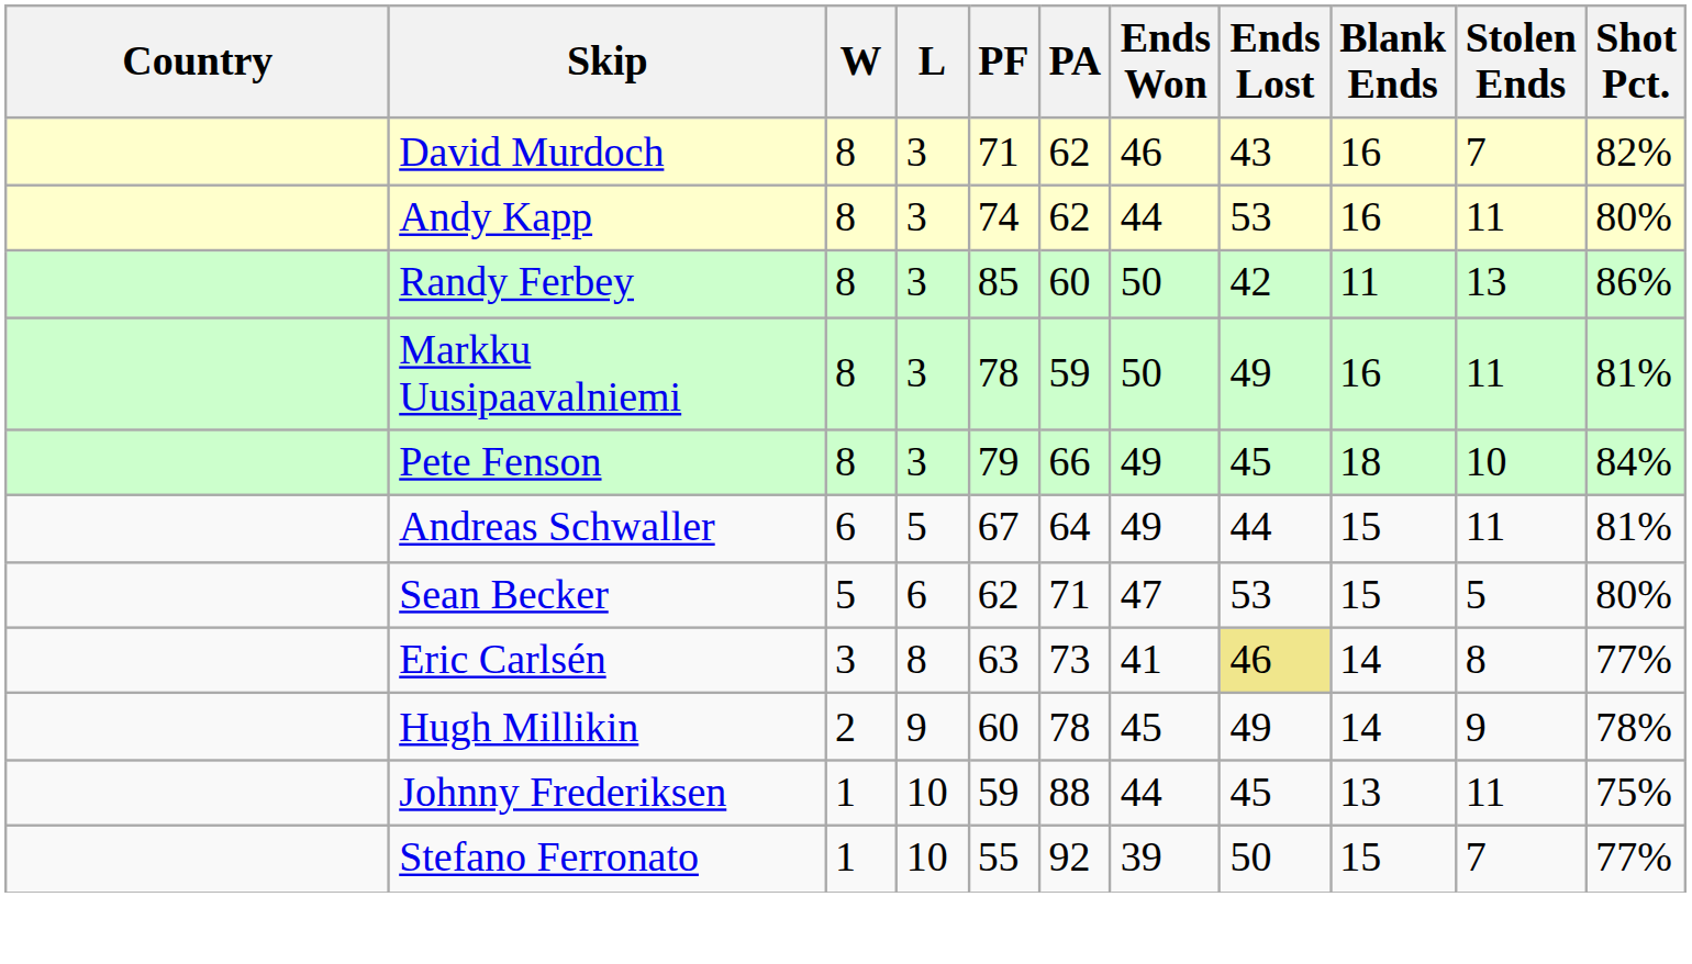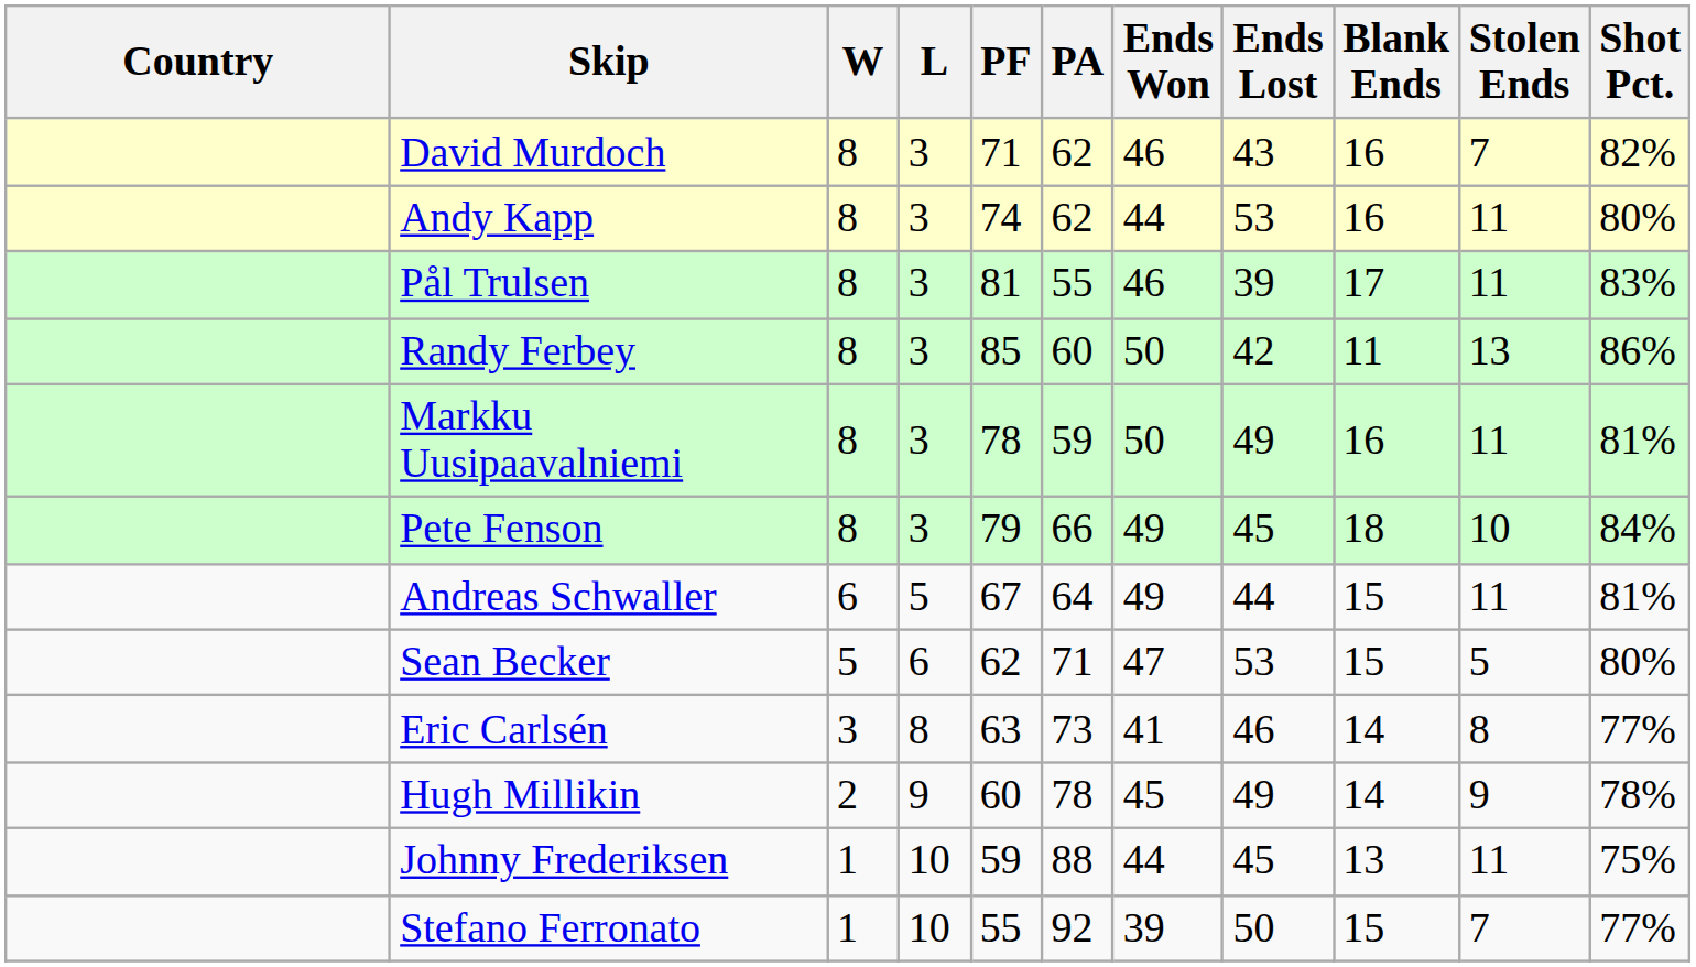 <table class="wikitable">
 <tr>
 <th bgcolor="#efefef" width="140">Country</th>
 <th bgcolor="#efefef" width="160">Skip</th>
 <th bgcolor="#efefef" width="20">W</th>
 <th bgcolor="#efefef" width="20">L</th>
 <th bgcolor="#efefef" width="20">PF</th>
 <th bgcolor="#efefef" width="20">PA</th>
 <th bgcolor="#efefef" width="20">Ends <br> Won</th>
 <th bgcolor="#efefef" width="20">Ends <br> Lost</th>
 <th bgcolor="#efefef" width="20">Blank <br> Ends</th>
 <th bgcolor="#efefef" width="20">Stolen <br> Ends</th>
 <th bgcolor="#efefef" width="20">Shot <br> Pct.</th>
 </tr>
 <tr bgcolor="#ffffcc">
 <td></td>
 <td><a href='#'>David Murdoch</a></td>
 <td>8</td>
 <td>3</td>
 <td>71</td>
 <td>62</td>
 <td>46</td>
 <td>43</td>
 <td>16</td>
 <td>7</td>
 <td>82%</td>
 </tr>
 <tr bgcolor="#ffffcc">
 <td></td>
 <td><a href='#'>Andy Kapp</a></td>
 <td>8</td>
 <td>3</td>
 <td>74</td>
 <td>62</td>
 <td>44</td>
 <td>53</td>
 <td>16</td>
 <td>11</td>
 <td>80%</td>
+</tr>
+<tr bgcolor="#ccffcc">
+<td></td>
+<td><a href='#'>Pål Trulsen</a></td>
+<td>8</td>
+<td>3</td>
+<td>81</td>
+<td>55</td>
+<td>46</td>
+<td>39</td>
+<td>17</td>
+<td>11</td>
+<td>83%</td>
 </tr>
 <tr bgcolor="#ccffcc">
 <td></td>
 <td><a href='#'>Randy Ferbey</a></td>
 <td>8</td>
 <td>3</td>
 <td>85</td>
 <td>60</td>
 <td>50</td>
 <td>42</td>
 <td>11</td>
 <td>13</td>
 <td>86%</td>
 </tr>
 <tr bgcolor="#ccffcc">
 <td></td>
 <td><a href='#'>Markku Uusipaavalniemi</a></td>
 <td>8</td>
 <td>3</td>
 <td>78</td>
 <td>59</td>
 <td>50</td>
 <td>49</td>
 <td>16</td>
 <td>11</td>
 <td>81%</td>
 </tr>
 <tr bgcolor="#ccffcc">
 <td></td>
 <td><a href='#'>Pete Fenson</a></td>
 <td>8</td>
 <td>3</td>
 <td>79</td>
 <td>66</td>
 <td>49</td>
 <td>45</td>
 <td>18</td>
 <td>10</td>
 <td>84%</td>
 </tr>
 <tr>
 <td></td>
 <td><a href='#'>Andreas Schwaller</a></td>
 <td>6</td>
 <td>5</td>
 <td>67</td>
 <td>64</td>
 <td>49</td>
 <td>44</td>
 <td>15</td>
 <td>11</td>
 <td>81%</td>
 </tr>
 <tr>
 <td></td>
 <td><a href='#'>Sean Becker</a></td>
 <td>5</td>
 <td>6</td>
 <td>62</td>
 <td>71</td>
 <td>47</td>
 <td>53</td>
 <td>15</td>
 <td>5</td>
 <td>80%</td>
 </tr>
 <tr>
 <td></td>
 <td><a href='#'>Eric Carlsén</a></td>
 <td>3</td>
 <td>8</td>
 <td>63</td>
 <td>73</td>
 <td>41</td>
-<td style="background: khaki;">46</td>
+<td>46</td>
 <td>14</td>
 <td>8</td>
 <td>77%</td>
 </tr>
 <tr>
 <td></td>
 <td><a href='#'>Hugh Millikin</a></td>
 <td>2</td>
 <td>9</td>
 <td>60</td>
 <td>78</td>
 <td>45</td>
 <td>49</td>
 <td>14</td>
 <td>9</td>
 <td>78%</td>
 </tr>
 <tr>
 <td></td>
 <td><a href='#'>Johnny Frederiksen</a></td>
 <td>1</td>
 <td>10</td>
 <td>59</td>
 <td>88</td>
 <td>44</td>
 <td>45</td>
 <td>13</td>
 <td>11</td>
 <td>75%</td>
 </tr>
 <tr>
 <td></td>
 <td><a href='#'>Stefano Ferronato</a></td>
 <td>1</td>
 <td>10</td>
 <td>55</td>
 <td>92</td>
 <td>39</td>
 <td>50</td>
 <td>15</td>
 <td>7</td>
 <td>77%</td>
 </tr>
 </table>
